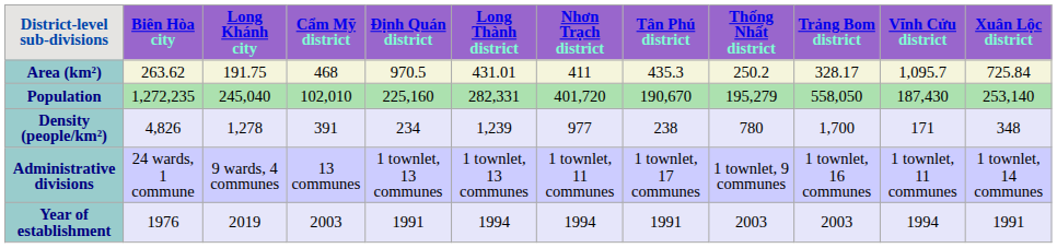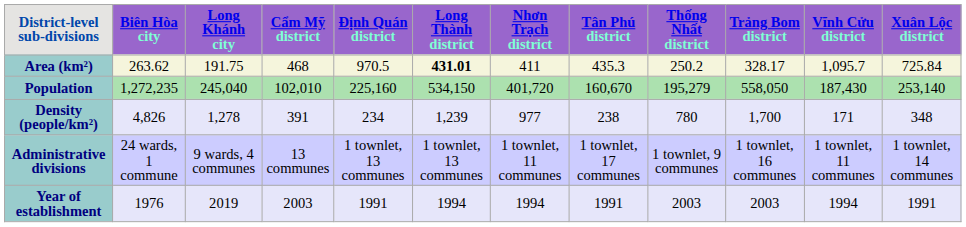 <table class= "wikitable sortable" style= "font-size:90%; width:75%; border:0; text-align: center; line-height:100%;">
 <tr>
 <th style= "background:#e5e4e2; color:#0047ab; height:17px; ">District-level sub-divisions</th>
 <th style= "background: #96c; color:#7fffd4;"><a href='#'>Biên Hòa</a><br>city</th>
 <th style= "background: #96c; color:#7fffd4;"><a href='#'>Long Khánh</a><br>city</th>
 <th style= "background: #96c; color:#7fffd4;"><a href='#'>Cẩm Mỹ</a><br>district</th>
 <th style= "background: #96c; color:#7fffd4;"><a href='#'>Định Quán</a><br>district</th>
 <th style= "background: #96c; color:#7fffd4;"><a href='#'>Long Thành</a><br>district</th>
 <th style= "background: #96c; color:#7fffd4;"><a href='#'>Nhơn Trạch</a><br>district</th>
 <th style= "background: #96c; color:#7fffd4;"><a href='#'>Tân Phú</a><br>district</th>
 <th style= "background: #96c; color:#7fffd4;"><a href='#'>Thống Nhất</a><br>district</th>
 <th style= "background: #96c; color:#7fffd4;"><a href='#'>Trảng Bom</a><br>district</th>
 <th style= "background: #96c; color:#7fffd4;"><a href='#'>Vĩnh Cửu</a><br>district</th>
 <th style= "background: #96c; color:#7fffd4;"><a href='#'>Xuân Lộc</a><br>district</th>
 </tr>
 <tr>
 <th style= "background:#9cc; color:navy; ">Area (km²)</th>
 <td style= "background: beige; color:#000;">263.62</td>
 <td style= "background: beige; color:#000;">191.75</td>
 <td style= "background: beige; color:#000;">468</td>
 <td style= "background: beige; color:#000;">970.5</td>
-<td style= "background: beige; color:#000;">431.01</td>
+<td style= "background: beige; color:#000;"><strong>431.01</strong></td>
 <td style= "background: beige; color:#000;">411</td>
 <td style= "background: beige; color:#000;">435.3</td>
 <td style= "background: beige; color:#000;">250.2</td>
 <td style= "background: beige; color:#000;">328.17</td>
 <td style= "background: beige; color:#000;">1,095.7</td>
 <td style= "background: beige; color:#000;">725.84</td>
 </tr>
 <tr>
 <th style= "background:#9cc; color:navy; height:16px; ">Population</th>
 <td style= "background: #ACE1AF; color: black; ">1,272,235</td>
 <td style= "background: #ACE1AF; color: black; ">245,040</td>
 <td style= "background: #ACE1AF; color: black; ">102,010</td>
 <td style= "background: #ACE1AF; color: black; ">225,160</td>
-<td style= "background: #ACE1AF; color: black; ">282,331</td>
+<td style= "background: #ACE1AF; color: black; ">534,150</td>
 <td style= "background: #ACE1AF; color: black; ">401,720</td>
-<td style= "background: #ACE1AF; color: black; ">190,670</td>
+<td style= "background: #ACE1AF; color: black; ">160,670</td>
 <td style= "background: #ACE1AF; color: black; ">195,279</td>
 <td style= "background: #ACE1AF; color: black; ">558,050</td>
 <td style= "background: #ACE1AF; color: black; ">187,430</td>
 <td style= "background: #ACE1AF; color: black; ">253,140</td>
 </tr>
 <tr>
 <th style= "background:#9cc; color:navy; ">Density (people/km²)</th>
 <td style= "background: lavender; color:#000;">4,826</td>
 <td style= "background: lavender; color:#000;">1,278</td>
 <td style= "background: lavender; color:#000;">391</td>
 <td style= "background: lavender; color:#000;">234</td>
 <td style= "background: lavender; color:#000;">1,239</td>
 <td style= "background: lavender; color:#000;">977</td>
 <td style= "background: lavender; color:#000;">238</td>
 <td style= "background: lavender; color:#000;">780</td>
 <td style= "background: lavender; color:#000;">1,700</td>
 <td style= "background: lavender; color:#000;">171</td>
 <td style= "background: lavender; color:#000;">348</td>
 </tr>
 <tr>
 <th style= "background:#9cc; color:navy; ">Administrative divisions</th>
 <td style= "background:#ccf; color:#000;">24 wards, 1 commune</td>
 <td style= "background:#ccf; color:#000;">9 wards, 4 communes</td>
 <td style= "background:#ccf; color:#000;">13 communes</td>
 <td style= "background:#ccf; color:#000;">1 townlet, 13 communes</td>
 <td style= "background:#ccf; color:#000;">1 townlet, 13 communes</td>
 <td style= "background:#ccf; color:#000;">1 townlet, 11 communes</td>
 <td style= "background:#ccf; color:#000;">1 townlet, 17 communes</td>
 <td style= "background:#ccf; color:#000;">1 townlet, 9 communes</td>
 <td style= "background:#ccf; color:#000;">1 townlet, 16 communes</td>
 <td style= "background:#ccf; color:#000;">1 townlet, 11 communes</td>
 <td style= "background:#ccf; color:#000;">1 townlet, 14 communes</td>
 </tr>
 <tr>
 <th style= "background:#9cc; color:navy; ">Year of establishment</th>
 <td style= "background: lavender; color:#000;">1976</td>
 <td style= "background: lavender; color:#000;">2019</td>
 <td style= "background: lavender; color:#000;">2003</td>
 <td style= "background: lavender; color:#000;">1991</td>
 <td style= "background: lavender; color:#000;">1994</td>
 <td style= "background: lavender; color:#000;">1994</td>
 <td style= "background: lavender; color:#000;">1991</td>
 <td style= "background: lavender; color:#000;">2003</td>
 <td style= "background: lavender; color:#000;">2003</td>
 <td style= "background: lavender; color:#000;">1994</td>
 <td style= "background: lavender; color:#000;">1991</td>
 </tr>
 <tr>
 </tr>
 </table>
